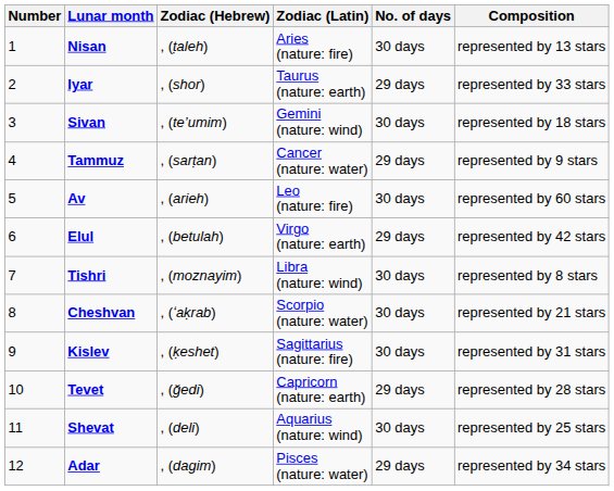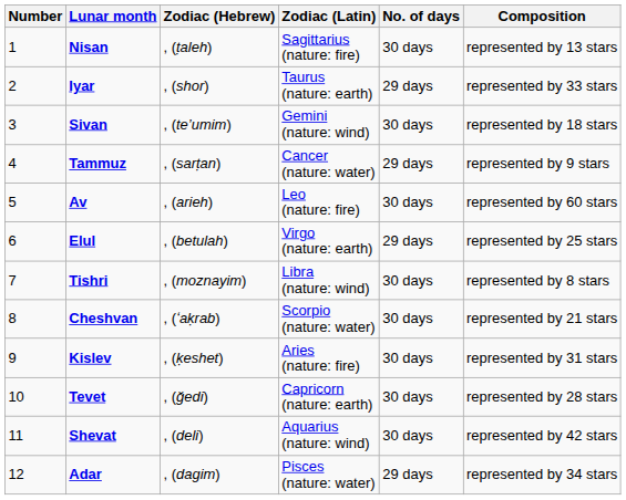 <table class="wikitable sortable">
 <tr>
 <th scope="col">Number</th>
 <th scope="col"><a href='#'>Lunar month</a></th>
 <th scope="col">Zodiac (Hebrew)</th>
 <th scope="col">Zodiac (Latin)</th>
 <th scope="col">No. of days</th>
 <th scope="col">Composition</th>
 </tr>
 <tr>
 <td>1</td>
 <td><strong><a href='#'>Nisan</a></strong></td>
 <td>, (<em>ṭaleh</em>)</td>
-<td><a href='#'>Aries</a> <br>(nature: fire)</td>
+<td><a href='#'>Sagittarius</a> <br>(nature: fire)</td>
 <td>30 days</td>
 <td>represented by 13 stars</td>
 </tr>
 <tr>
 <td>2</td>
 <td><strong><a href='#'>Iyar</a></strong></td>
 <td>, (<em>shor</em>)</td>
 <td><a href='#'>Taurus</a> <br>(nature: earth)</td>
 <td>29 days</td>
 <td>represented by 33 stars</td>
 </tr>
 <tr>
 <td>3</td>
 <td><strong><a href='#'>Sivan</a></strong></td>
 <td>, (<em>te’umim</em>)</td>
 <td><a href='#'>Gemini</a> <br>(nature: wind)</td>
 <td>30 days</td>
 <td>represented by 18 stars</td>
 </tr>
 <tr>
 <td>4</td>
 <td><strong><a href='#'>Tammuz</a></strong></td>
 <td>, (<em>sarṭan</em>)</td>
 <td><a href='#'>Cancer</a> <br>(nature: water)</td>
 <td>29 days</td>
 <td>represented by 9 stars</td>
 </tr>
 <tr>
 <td>5</td>
 <td><strong><a href='#'>Av</a></strong></td>
 <td>, (<em>arieh</em>)</td>
 <td><a href='#'>Leo</a> <br>(nature: fire)</td>
 <td>30 days</td>
 <td>represented by 60 stars</td>
 </tr>
 <tr>
 <td>6</td>
 <td><strong><a href='#'>Elul</a></strong></td>
 <td>, (<em>betulah</em>)</td>
 <td><a href='#'>Virgo</a> <br>(nature: earth)</td>
 <td>29 days</td>
-<td>represented by 42 stars</td>
+<td>represented by 25 stars</td>
 </tr>
 <tr>
 <td>7</td>
 <td><strong><a href='#'>Tishri</a></strong></td>
 <td>, (<em>moznayim</em>)</td>
 <td><a href='#'>Libra</a> <br>(nature: wind)</td>
 <td>30 days</td>
 <td>represented by 8 stars</td>
 </tr>
 <tr>
 <td>8</td>
 <td><strong><a href='#'>Cheshvan</a></strong></td>
 <td>, (<em>ʻaḳrab</em>)</td>
 <td><a href='#'>Scorpio</a> <br>(nature: water)</td>
 <td>30 days</td>
 <td>represented by 21 stars</td>
 </tr>
 <tr>
 <td>9</td>
 <td><strong><a href='#'>Kislev</a></strong></td>
 <td>, (<em>ḳeshet</em>)</td>
-<td><a href='#'>Sagittarius</a> <br>(nature: fire)</td>
+<td><a href='#'>Aries</a> <br>(nature: fire)</td>
 <td>30 days</td>
 <td>represented by 31 stars</td>
 </tr>
 <tr>
 <td>10</td>
 <td><strong><a href='#'>Tevet</a></strong></td>
 <td>, (<em>ğedi</em>)</td>
 <td><a href='#'>Capricorn</a> <br>(nature: earth)</td>
-<td>29 days</td>
+<td>30 days</td>
 <td>represented by 28 stars</td>
 </tr>
 <tr>
 <td>11</td>
 <td><strong><a href='#'>Shevat</a></strong></td>
 <td>, (<em>deli</em>)</td>
 <td><a href='#'>Aquarius</a> <br>(nature: wind)</td>
 <td>30 days</td>
-<td>represented by 25 stars</td>
+<td>represented by 42 stars</td>
 </tr>
 <tr>
 <td>12</td>
 <td><strong><a href='#'>Adar</a></strong></td>
 <td>, (<em>dagim</em>)</td>
 <td><a href='#'>Pisces</a> <br>(nature: water)</td>
 <td>29 days</td>
 <td>represented by 34 stars</td>
 </tr>
 </table>
